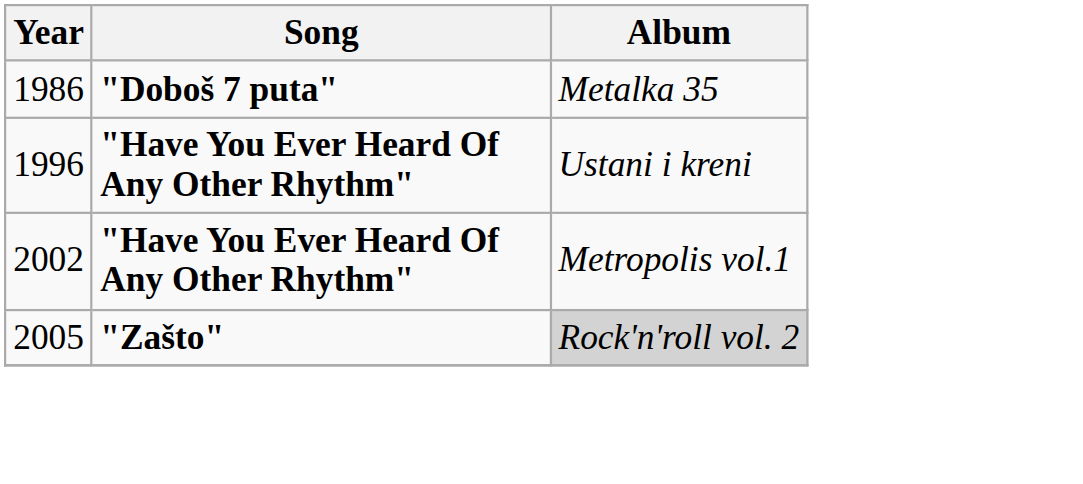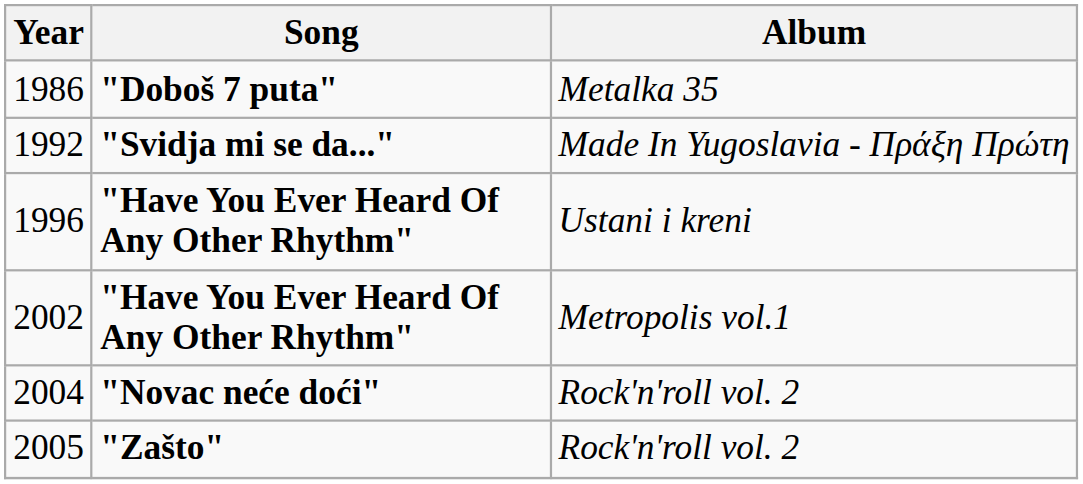 <table class="wikitable">
 <tr>
 <th>Year</th>
 <th style="width:200px;">Song</th>
 <th>Album</th>
 </tr>
 <tr>
 <td>1986</td>
 <td><strong>"Doboš 7 puta"</strong></td>
 <td><em>Metalka 35</em></td>
 </tr>
 <tr>
+<td>1992</td>
+<td><strong>"Svidja mi se da..."</strong></td>
+<td><em>Made In Yugoslavia - Πράξη Πρώτη</em></td>
+</tr>
+<tr>
 <td>1996</td>
 <td><strong>"Have You Ever Heard Of Any Other Rhythm"</strong></td>
 <td><em>Ustani i kreni</em></td>
 </tr>
 <tr>
 <td>2002</td>
 <td><strong>"Have You Ever Heard Of Any Other Rhythm"</strong></td>
 <td><em>Metropolis vol.1</em></td>
 </tr>
 <tr>
+<td>2004</td>
+<td><strong>"Novac neće doći"</strong></td>
+<td><em>Rock'n'roll vol. 2</em></td>
+</tr>
+<tr>
 <td>2005</td>
 <td><strong>"Zašto"</strong></td>
-<td style="background: lightgrey;"><em>Rock'n'roll vol. 2</em></td>
+<td><em>Rock'n'roll vol. 2</em></td>
 </tr>
 <tr>
 </tr>
 </table>
